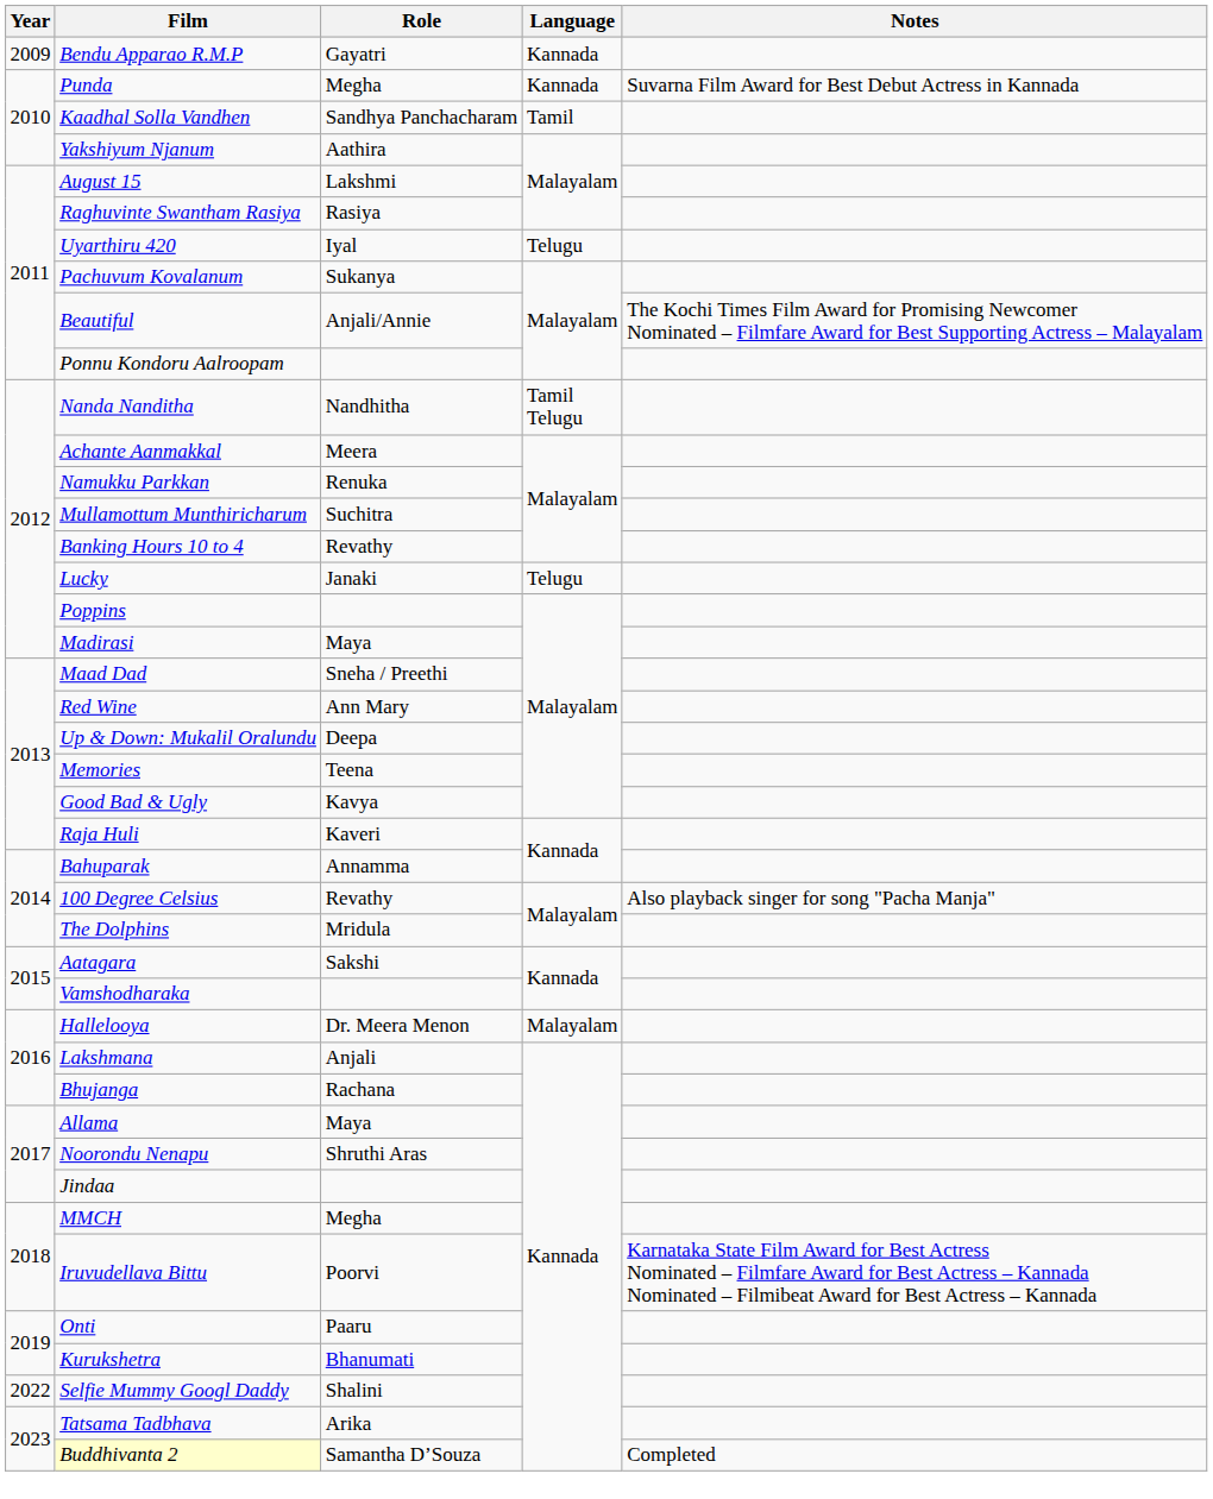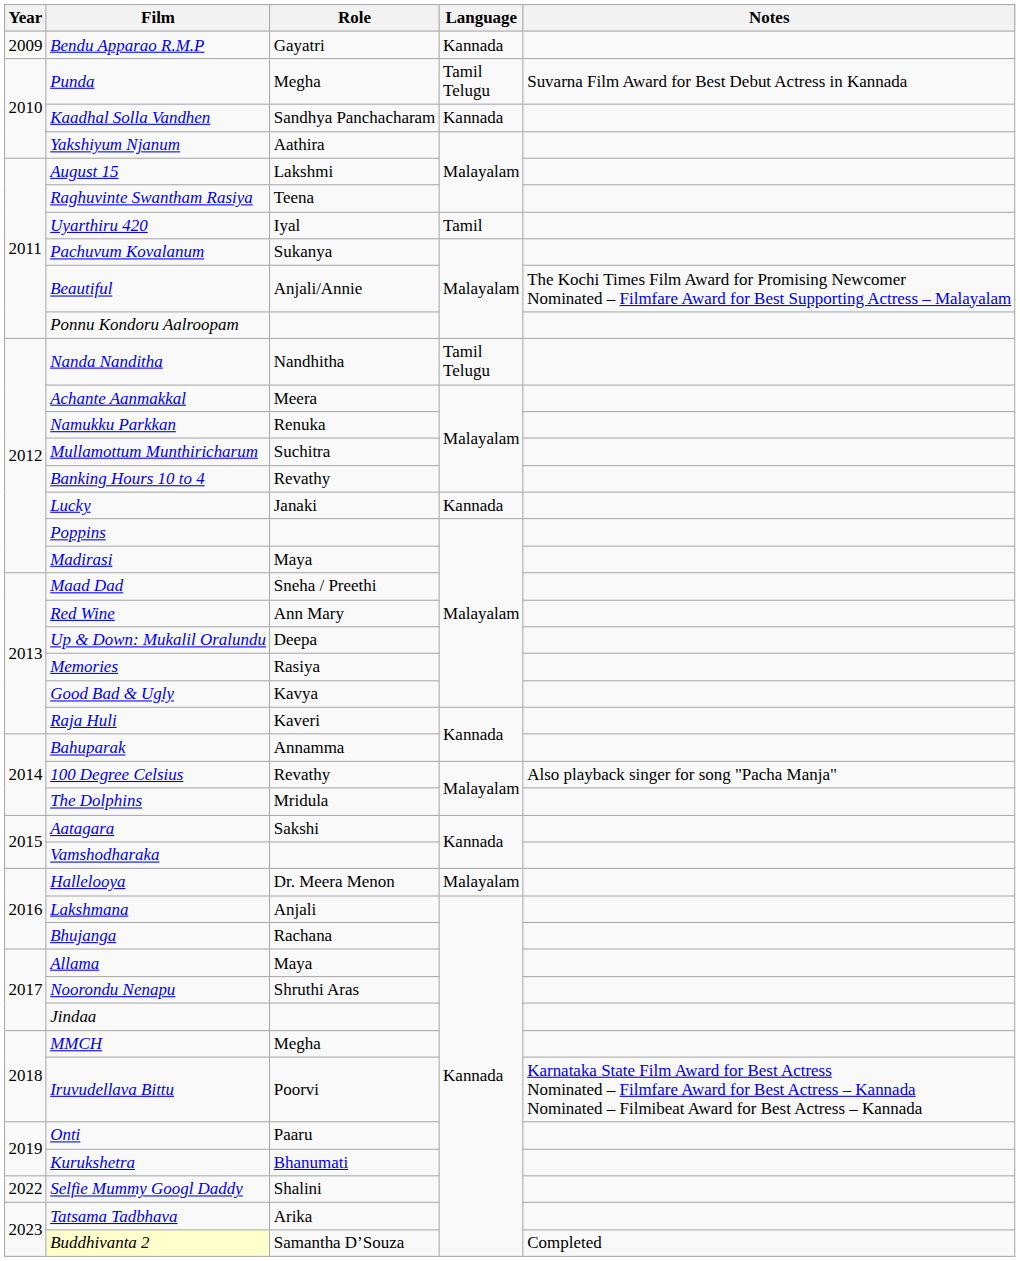 <table class="wikitable">
 <tr style="background:#ccc; text-align:center;">
 <th>Year</th>
 <th>Film</th>
 <th>Role</th>
 <th>Language</th>
 <th>Notes</th>
 </tr>
 <tr>
 <td>2009</td>
 <td><em><a href='#'>Bendu Apparao R.M.P</a></em></td>
 <td>Gayatri</td>
 <td>Kannada</td>
 <td></td>
 </tr>
 <tr>
 <td rowspan="3">2010</td>
 <td><em><a href='#'>Punda</a></em></td>
 <td>Megha</td>
-<td>Kannada</td>
+<td>Tamil<br>Telugu</td>
 <td>Suvarna Film Award for Best Debut Actress in Kannada</td>
 </tr>
 <tr>
 <td><em><a href='#'>Kaadhal Solla Vandhen</a></em></td>
 <td>Sandhya Panchacharam</td>
-<td>Tamil</td>
+<td>Kannada</td>
 <td></td>
 </tr>
 <tr>
 <td><em><a href='#'>Yakshiyum Njanum</a></em></td>
 <td>Aathira</td>
 <td rowspan="3">Malayalam</td>
 <td></td>
 </tr>
 <tr>
 <td rowspan="6">2011</td>
 <td><em><a href='#'>August 15</a></em></td>
 <td>Lakshmi</td>
 <td></td>
 </tr>
 <tr>
 <td><em><a href='#'>Raghuvinte Swantham Rasiya</a></em></td>
-<td>Rasiya</td>
+<td>Teena</td>
 <td></td>
 </tr>
 <tr>
 <td><em><a href='#'>Uyarthiru 420</a></em></td>
 <td>Iyal</td>
-<td>Telugu</td>
+<td>Tamil</td>
 <td></td>
 </tr>
 <tr>
 <td><em><a href='#'>Pachuvum Kovalanum</a></em></td>
 <td>Sukanya</td>
 <td rowspan="3">Malayalam</td>
 <td></td>
 </tr>
 <tr>
 <td><em><a href='#'>Beautiful</a></em></td>
 <td>Anjali/Annie</td>
 <td>The Kochi Times Film Award for Promising Newcomer <br> Nominated – <a href='#'>Filmfare Award for Best Supporting Actress – Malayalam</a></td>
 </tr>
 <tr>
 <td><em>Ponnu Kondoru Aalroopam</em></td>
 <td></td>
 <td></td>
 </tr>
 <tr>
 <td rowspan="8">2012</td>
 <td><em><a href='#'>Nanda Nanditha</a></em></td>
 <td>Nandhitha</td>
 <td>Tamil<br>Telugu</td>
 <td></td>
 </tr>
 <tr>
 <td><em><a href='#'>Achante Aanmakkal</a></em></td>
 <td>Meera</td>
 <td rowspan="4">Malayalam</td>
 <td></td>
 </tr>
 <tr>
 <td><em><a href='#'>Namukku Parkkan</a></em></td>
 <td>Renuka</td>
 <td></td>
 </tr>
 <tr>
 <td><em><a href='#'>Mullamottum Munthiricharum</a></em></td>
 <td>Suchitra</td>
 <td></td>
 </tr>
 <tr>
 <td><em><a href='#'>Banking Hours 10 to 4</a></em></td>
 <td>Revathy</td>
 <td></td>
 </tr>
 <tr>
 <td><em><a href='#'>Lucky</a></em></td>
 <td>Janaki</td>
-<td>Telugu</td>
+<td>Kannada</td>
 <td></td>
 </tr>
 <tr>
 <td><em><a href='#'>Poppins</a></em></td>
 <td></td>
 <td rowspan="7">Malayalam</td>
 <td></td>
 </tr>
 <tr>
 <td><em><a href='#'>Madirasi</a></em></td>
 <td>Maya</td>
 <td></td>
 </tr>
 <tr>
 <td rowspan="6">2013</td>
 <td><em><a href='#'>Maad Dad</a></em></td>
 <td>Sneha / Preethi</td>
 <td></td>
 </tr>
 <tr>
 <td><em><a href='#'>Red Wine</a></em></td>
 <td>Ann Mary</td>
 <td></td>
 </tr>
 <tr>
 <td><em><a href='#'>Up & Down: Mukalil Oralundu</a></em></td>
 <td>Deepa</td>
 <td></td>
 </tr>
 <tr>
 <td><em><a href='#'>Memories</a></em></td>
-<td>Teena</td>
+<td>Rasiya</td>
 <td></td>
 </tr>
 <tr>
 <td><em><a href='#'>Good Bad & Ugly</a></em></td>
 <td>Kavya</td>
 <td></td>
 </tr>
 <tr>
 <td><em><a href='#'>Raja Huli</a></em></td>
 <td>Kaveri</td>
 <td rowspan="2">Kannada</td>
 <td></td>
 </tr>
 <tr>
 <td rowspan="3">2014</td>
 <td><em><a href='#'>Bahuparak</a></em></td>
 <td>Annamma</td>
 <td></td>
 </tr>
 <tr>
 <td><em><a href='#'>100 Degree Celsius</a></em></td>
 <td>Revathy</td>
 <td rowspan="2">Malayalam</td>
 <td>Also playback singer for song "Pacha Manja"</td>
 </tr>
 <tr>
 <td><em><a href='#'>The Dolphins</a></em></td>
 <td>Mridula</td>
 <td></td>
 </tr>
 <tr>
 <td rowspan="2">2015</td>
 <td><em><a href='#'>Aatagara</a></em></td>
 <td>Sakshi</td>
 <td rowspan="2">Kannada</td>
 <td></td>
 </tr>
 <tr>
 <td><em><a href='#'>Vamshodharaka</a></em></td>
 <td></td>
 <td></td>
 </tr>
 <tr>
 <td rowspan="3">2016</td>
 <td><em><a href='#'>Hallelooya</a></em></td>
 <td>Dr. Meera Menon</td>
 <td>Malayalam</td>
 <td></td>
 </tr>
 <tr>
 <td><em><a href='#'>Lakshmana</a></em></td>
 <td>Anjali</td>
 <td rowspan="12">Kannada</td>
 <td></td>
 </tr>
 <tr>
 <td><em><a href='#'>Bhujanga</a></em></td>
 <td>Rachana</td>
 <td></td>
 </tr>
 <tr>
 <td rowspan="3">2017</td>
 <td><em><a href='#'>Allama</a></em></td>
 <td>Maya</td>
 <td></td>
 </tr>
 <tr>
 <td><em><a href='#'>Noorondu Nenapu</a></em></td>
 <td>Shruthi Aras</td>
 <td></td>
 </tr>
 <tr>
 <td><em>Jindaa</em></td>
 <td></td>
 <td></td>
 </tr>
 <tr>
 <td rowspan="2">2018</td>
 <td><em><a href='#'>MMCH</a></em></td>
 <td>Megha</td>
 <td></td>
 </tr>
 <tr>
 <td><em><a href='#'>Iruvudellava Bittu</a></em></td>
 <td>Poorvi</td>
 <td><a href='#'>Karnataka State Film Award for Best Actress</a><br>Nominated – <a href='#'>Filmfare Award for Best Actress – Kannada</a><br> Nominated – Filmibeat Award for Best Actress – Kannada</td>
 </tr>
 <tr>
 <td rowspan="2">2019</td>
 <td><em><a href='#'>Onti</a></em></td>
 <td>Paaru</td>
 <td></td>
 </tr>
 <tr>
 <td><em><a href='#'>Kurukshetra</a></em></td>
 <td><a href='#'>Bhanumati</a></td>
 <td></td>
 </tr>
 <tr>
 <td>2022</td>
 <td><em><a href='#'>Selfie Mummy Googl Daddy</a></em></td>
 <td>Shalini</td>
 <td></td>
 </tr>
 <tr>
 <td rowspan="2">2023</td>
 <td><em><a href='#'>Tatsama Tadbhava</a></em></td>
 <td>Arika</td>
 <td></td>
 </tr>
 <tr>
 <td style="background:#FFFFCC;"><em>Buddhivanta 2</em></td>
 <td>Samantha D’Souza</td>
 <td>Completed</td>
 </tr>
 </table>
